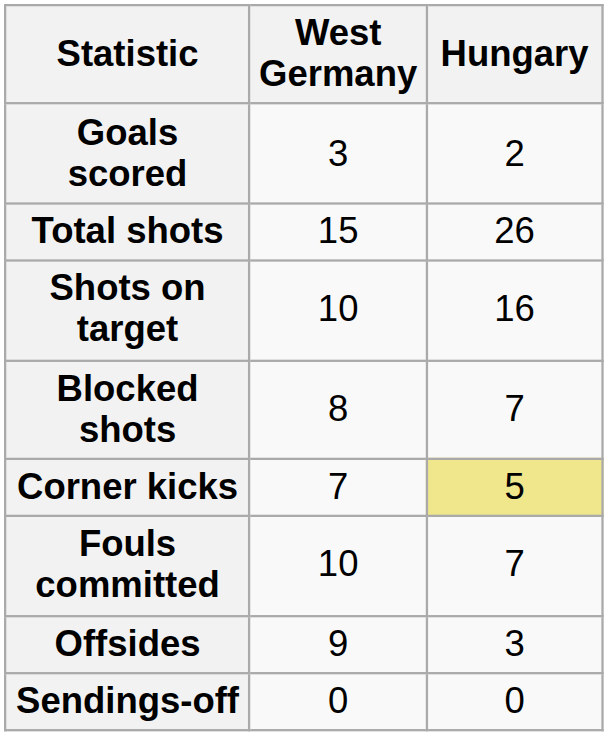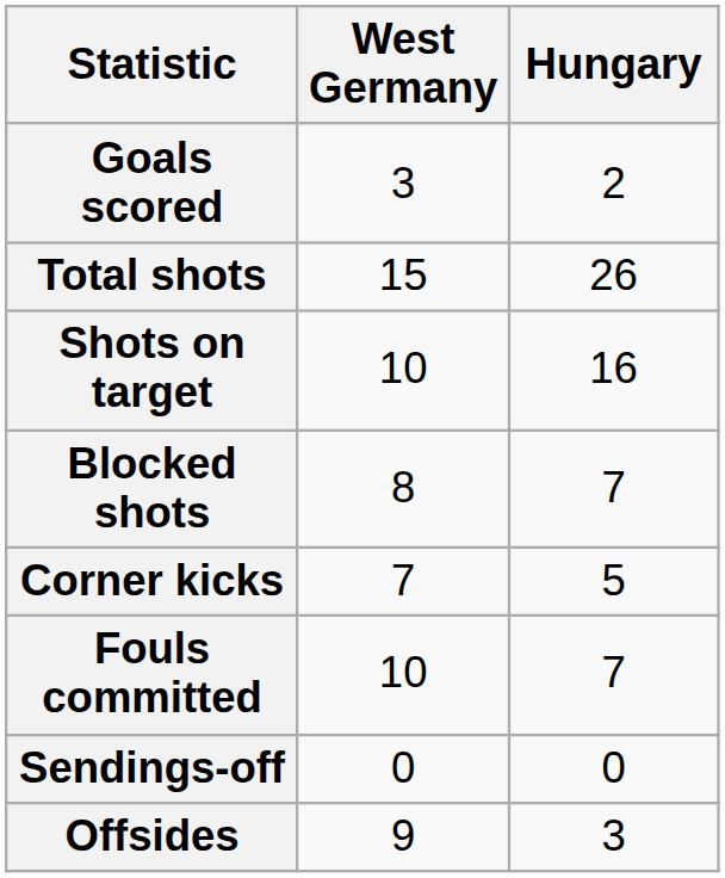 <table class="wikitable plainrowheaders" style="text-align:center">
 <tr>
 <th scope="col" style="width:100px">Statistic</th>
 <th scope="col" style="width:70px">West Germany</th>
 <th scope="col" style="width:70px">Hungary</th>
 </tr>
 <tr>
 <th scope="row">Goals scored</th>
 <td>3</td>
 <td>2</td>
 </tr>
 <tr>
 <th scope="row">Total shots</th>
 <td>15</td>
 <td>26</td>
 </tr>
 <tr>
 <th scope="row">Shots on target</th>
 <td>10</td>
 <td>16</td>
 </tr>
 <tr>
 <th scope="row">Blocked shots</th>
 <td>8</td>
 <td>7</td>
 </tr>
 <tr>
 <th scope="row">Corner kicks</th>
 <td>7</td>
-<td style="background: khaki;">5</td>
+<td>5</td>
 </tr>
 <tr>
 <th scope="row">Fouls committed</th>
 <td>10</td>
 <td>7</td>
 </tr>
 <tr>
+<th scope="row">Sendings-off</th>
+<td>0</td>
+<td>0</td>
+</tr>
+<tr>
 <th scope="row">Offsides</th>
 <td>9</td>
 <td>3</td>
 </tr>
-<tr>
-<th scope="row">Sendings-off</th>
-<td>0</td>
-<td>0</td>
-</tr>
 </table>
